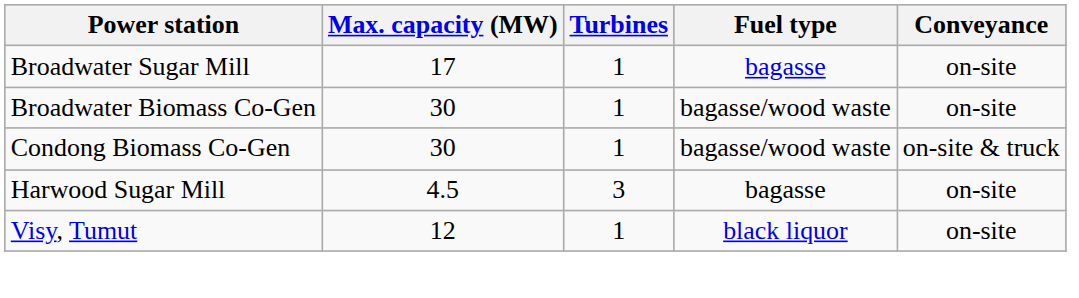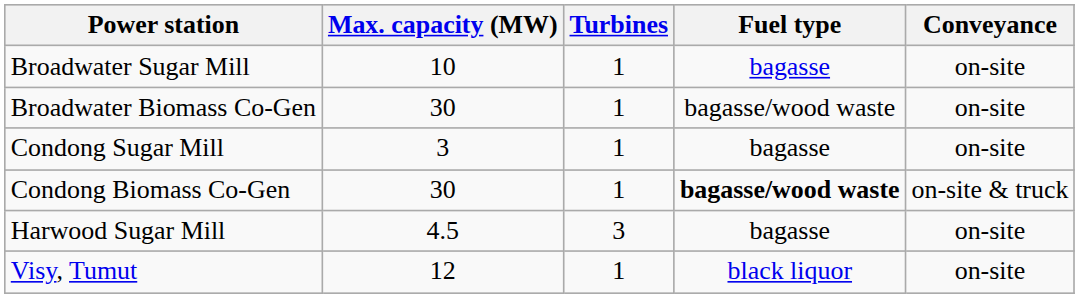 <table class="wikitable sortable" style="text-align: center">
 <tr>
 <th>Power station</th>
 <th data-sort-type="number"><a href='#'>Max. capacity</a> (MW)</th>
 <th><a href='#'>Turbines</a></th>
 <th>Fuel type</th>
 <th>Conveyance</th>
 </tr>
 <tr>
 <td align="left">Broadwater Sugar Mill</td>
-<td>17</td>
+<td>10</td>
 <td>1</td>
 <td><a href='#'>bagasse</a></td>
 <td>on-site</td>
 </tr>
 <tr>
 <td align="left">Broadwater Biomass Co-Gen</td>
 <td>30</td>
 <td>1</td>
 <td>bagasse/wood waste</td>
 <td>on-site</td>
 </tr>
 <tr>
+<td align="left">Condong Sugar Mill</td>
+<td>3</td>
+<td>1</td>
+<td>bagasse</td>
+<td>on-site</td>
+</tr>
+<tr>
 <td align="left">Condong Biomass Co-Gen</td>
 <td>30</td>
 <td>1</td>
-<td>bagasse/wood waste</td>
+<td><strong>bagasse/wood waste</strong></td>
 <td>on-site & truck</td>
 </tr>
 <tr>
 <td align="left">Harwood Sugar Mill</td>
 <td>4.5</td>
 <td>3</td>
 <td>bagasse</td>
 <td>on-site</td>
 </tr>
 <tr>
 <td align="left"><a href='#'>Visy</a>, <a href='#'>Tumut</a></td>
 <td>12</td>
 <td>1</td>
 <td><a href='#'>black liquor</a></td>
 <td>on-site</td>
 </tr>
 </table>
